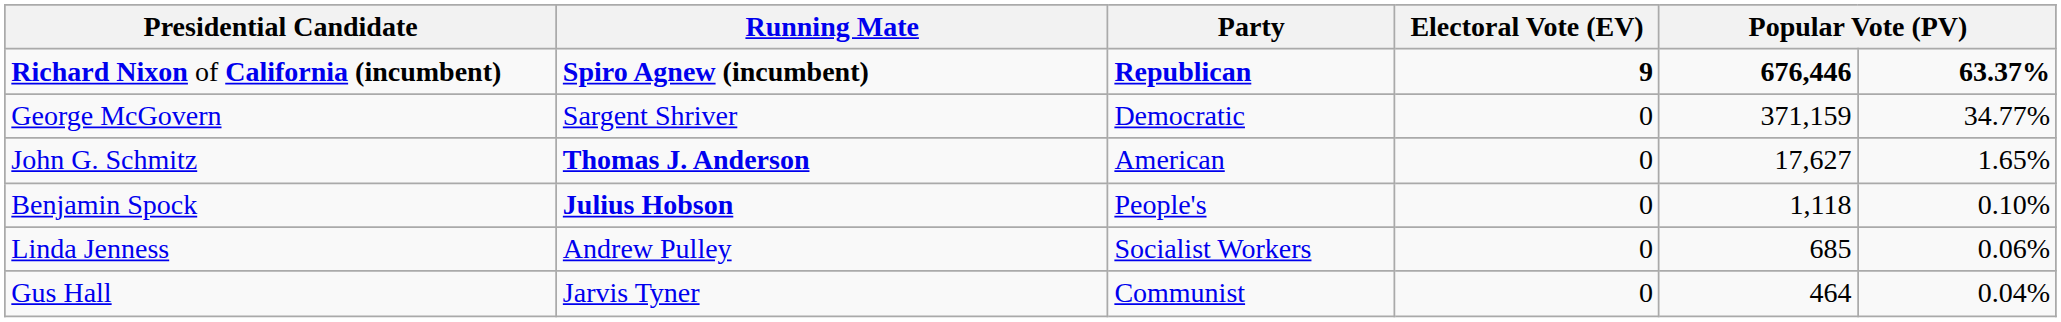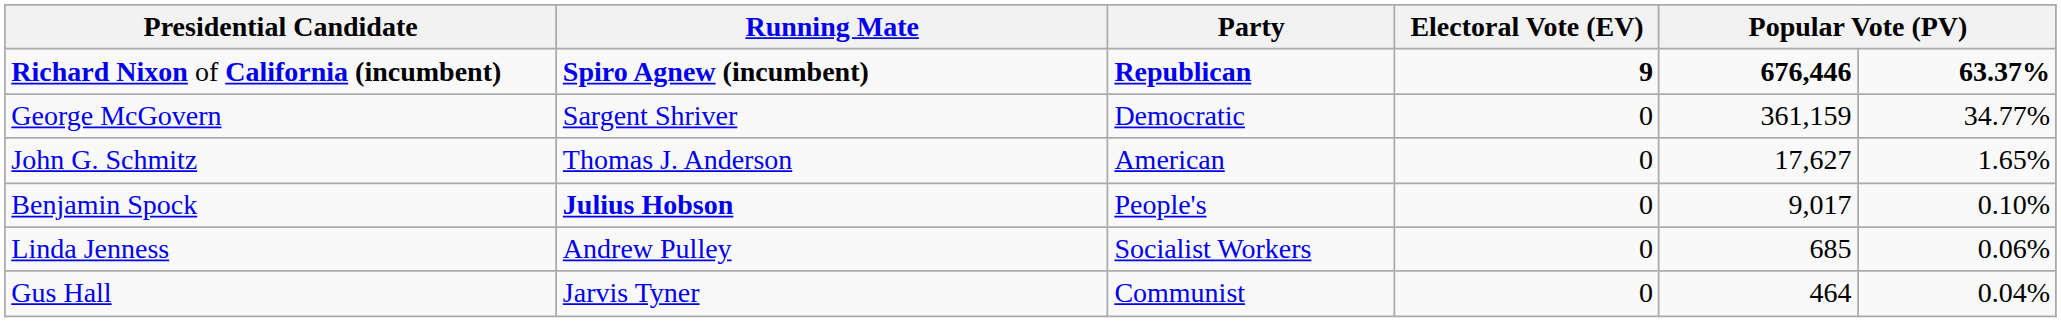 <table class="wikitable">
 <tr>
 <th width="25%">Presidential Candidate</th>
 <th width="25%"><a href='#'>Running Mate</a></th>
 <th width="13%">Party</th>
 <th width="12%">Electoral Vote (EV)</th>
 <th colspan="2" width="18%">Popular Vote (PV)</th>
 </tr>
 <tr>
 <td><strong><a href='#'>Richard Nixon</a></strong> of <strong><a href='#'>California</a></strong> <strong>(incumbent)</strong></td>
 <td><strong><a href='#'>Spiro Agnew</a></strong> <strong>(incumbent)</strong></td>
 <td><strong><a href='#'>Republican</a></strong></td>
 <td align="right"><strong>9</strong></td>
 <td align="right"><strong>676,446</strong></td>
 <td align="right"><strong>63.37%</strong></td>
 </tr>
 <tr>
 <td><a href='#'>George McGovern</a></td>
 <td><a href='#'>Sargent Shriver</a></td>
 <td><a href='#'>Democratic</a></td>
 <td align="right">0</td>
-<td align="right">371,159</td>
+<td align="right">361,159</td>
 <td align="right">34.77%</td>
 </tr>
 <tr>
 <td><a href='#'>John G. Schmitz</a></td>
-<td><strong><a href='#'>Thomas J. Anderson</a></strong></td>
+<td><a href='#'>Thomas J. Anderson</a></td>
 <td><a href='#'>American</a></td>
 <td align="right">0</td>
 <td align="right">17,627</td>
 <td align="right">1.65%</td>
 </tr>
 <tr>
 <td><a href='#'>Benjamin Spock</a></td>
 <td><strong><a href='#'>Julius Hobson</a></strong></td>
 <td><a href='#'>People's</a></td>
 <td align="right">0</td>
-<td align="right">1,118</td>
+<td align="right">9,017</td>
 <td align="right">0.10%</td>
 </tr>
 <tr>
 <td><a href='#'>Linda Jenness</a></td>
 <td><a href='#'>Andrew Pulley</a></td>
 <td><a href='#'>Socialist Workers</a></td>
 <td align="right">0</td>
 <td align="right">685</td>
 <td align="right">0.06%</td>
 </tr>
 <tr>
 <td><a href='#'>Gus Hall</a></td>
 <td><a href='#'>Jarvis Tyner</a></td>
 <td><a href='#'>Communist</a></td>
 <td align="right">0</td>
 <td align="right">464</td>
 <td align="right">0.04%</td>
 </tr>
 </table>
